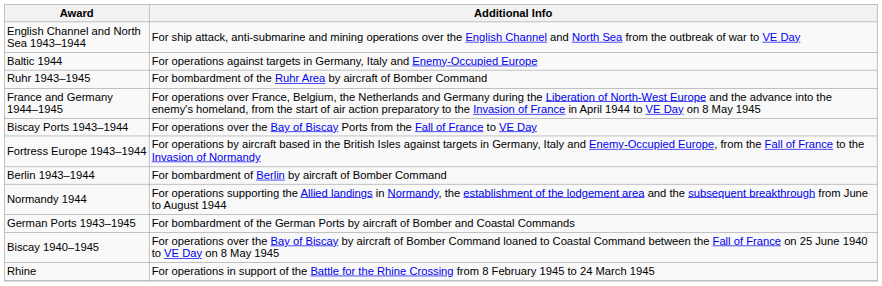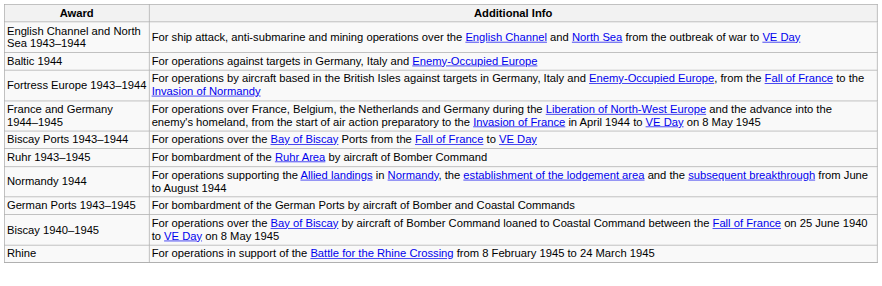 <table class="wikitable">
 <tr>
 <th>Award</th>
 <th>Additional Info</th>
 </tr>
 <tr>
 <td>English Channel and North Sea 1943–1944</td>
 <td>For ship attack, anti-submarine and mining operations over the <a href='#'>English Channel</a> and <a href='#'>North Sea</a> from the outbreak of war to <a href='#'>VE Day</a></td>
 </tr>
 <tr>
 <td>Baltic 1944</td>
 <td>For operations against targets in Germany, Italy and <a href='#'>Enemy-Occupied Europe</a></td>
 </tr>
 <tr>
-<td>Ruhr 1943–1945</td>
-<td>For bombardment of the <a href='#'>Ruhr Area</a> by aircraft of Bomber Command</td>
+<td>Fortress Europe 1943–1944</td>
+<td>For operations by aircraft based in the British Isles against targets in Germany, Italy and <a href='#'>Enemy-Occupied Europe</a>, from the <a href='#'>Fall of France</a> to the <a href='#'>Invasion of Normandy</a></td>
 </tr>
 <tr>
 <td>France and Germany 1944–1945</td>
 <td>For operations over France, Belgium, the Netherlands and Germany during the <a href='#'>Liberation of North-West Europe</a> and the advance into the enemy's homeland, from the start of air action preparatory to the <a href='#'>Invasion of France</a> in April 1944 to <a href='#'>VE Day</a> on 8 May 1945</td>
 </tr>
 <tr>
 <td>Biscay Ports 1943–1944</td>
 <td>For operations over the <a href='#'>Bay of Biscay</a> Ports from the <a href='#'>Fall of France</a> to <a href='#'>VE Day</a></td>
 </tr>
 <tr>
-<td>Fortress Europe 1943–1944</td>
-<td>For operations by aircraft based in the British Isles against targets in Germany, Italy and <a href='#'>Enemy-Occupied Europe</a>, from the <a href='#'>Fall of France</a> to the <a href='#'>Invasion of Normandy</a></td>
-</tr>
-<tr>
-<td>Berlin 1943–1944</td>
-<td>For bombardment of <a href='#'>Berlin</a> by aircraft of Bomber Command</td>
+<td>Ruhr 1943–1945</td>
+<td>For bombardment of the <a href='#'>Ruhr Area</a> by aircraft of Bomber Command</td>
 </tr>
 <tr>
 <td>Normandy 1944</td>
 <td>For operations supporting the <a href='#'>Allied landings</a> in <a href='#'>Normandy</a>, the <a href='#'>establishment of the lodgement area</a> and the <a href='#'>subsequent breakthrough</a> from June to August 1944</td>
 </tr>
 <tr>
 <td>German Ports 1943–1945</td>
 <td>For bombardment of the German Ports by aircraft of Bomber and Coastal Commands</td>
 </tr>
 <tr>
 <td>Biscay 1940–1945</td>
 <td>For operations over the <a href='#'>Bay of Biscay</a> by aircraft of Bomber Command loaned to Coastal Command between the <a href='#'>Fall of France</a> on 25 June 1940 to <a href='#'>VE Day</a>  on 8 May 1945</td>
 </tr>
 <tr>
 <td>Rhine</td>
 <td>For operations in support of the <a href='#'>Battle for the Rhine Crossing</a> from 8 February 1945 to 24 March 1945</td>
 </tr>
 <tr>
 </tr>
 </table>
